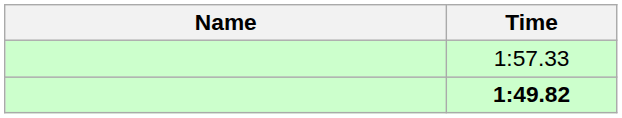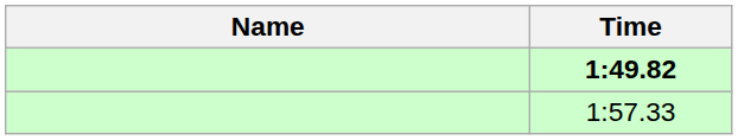 <table class="wikitable" style="text-align:center;">
 <tr>
 <th style="width:19em">Name</th>
 <th style="width:7em">Time</th>
 </tr>
 <tr bgcolor=ccffcc>
+<td align=left><strong></strong></td>
+<td><strong>1:49.82</strong></td>
+</tr>
+<tr bgcolor=ccffcc>
 <td align=left></td>
 <td>1:57.33</td>
 </tr>
-<tr bgcolor=ccffcc>
-<td align=left><strong></strong></td>
-<td><strong>1:49.82</strong></td>
-</tr>
 </table>
